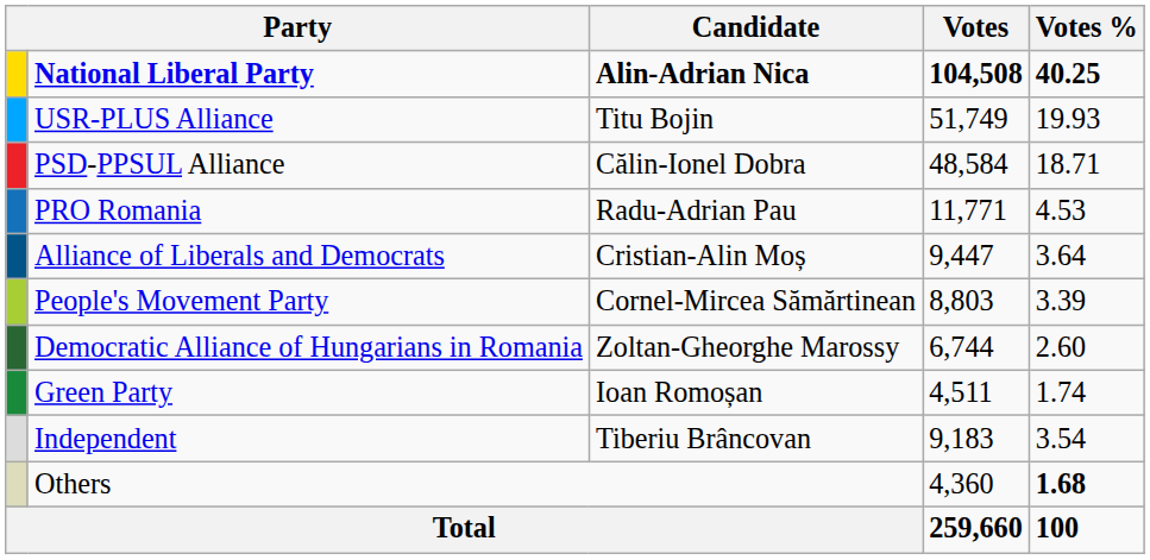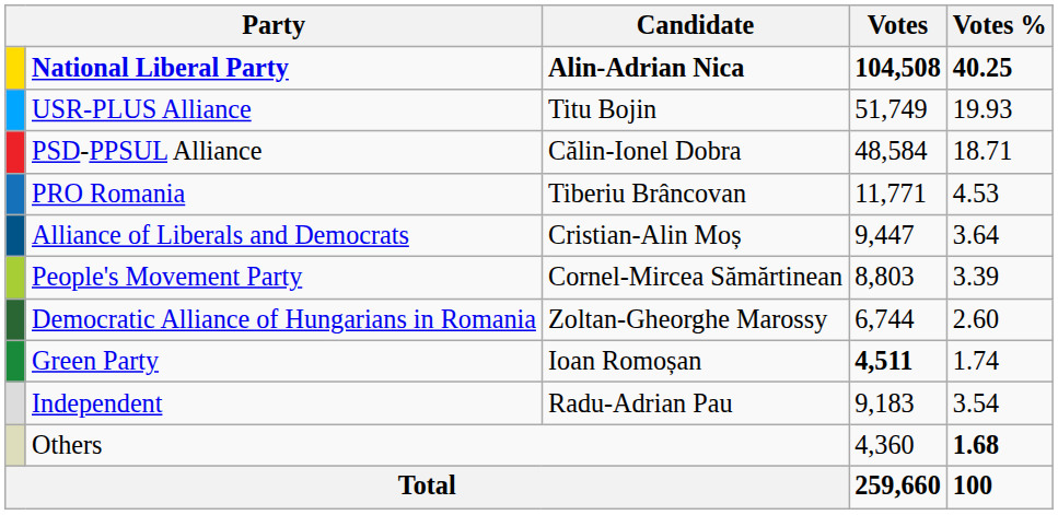 <table class="wikitable">
 <tr>
 <th colspan="2">Party</th>
 <th>Candidate</th>
 <th>Votes</th>
 <th>Votes %</th>
 </tr>
 <tr>
 <td style="background:#ffdd00;" width="5"></td>
 <td><a href='#'><strong>National Liberal Party</strong></a></td>
 <td><strong>Alin-Adrian Nica</strong></td>
 <td><strong>104,508</strong></td>
 <td><strong>40.25</strong></td>
 </tr>
 <tr>
 <td style="background:#00a6ff;" width="5"></td>
 <td><a href='#'>USR-PLUS Alliance</a></td>
 <td>Titu Bojin</td>
 <td>51,749</td>
 <td>19.93</td>
 </tr>
 <tr>
 <td style="background:#ed2128;" width="5"></td>
 <td><a href='#'>PSD</a>-<a href='#'>PPSUL</a> Alliance</td>
 <td>Călin-Ionel Dobra</td>
 <td>48,584</td>
 <td>18.71</td>
 </tr>
 <tr>
 <td style="background:#1572ba;" width="5"></td>
 <td><a href='#'>PRO Romania</a></td>
-<td>Radu-Adrian Pau</td>
+<td>Tiberiu Brâncovan</td>
 <td>11,771</td>
 <td>4.53</td>
 </tr>
 <tr>
 <td style="background:#005487;" width="5"></td>
 <td><a href='#'>Alliance of Liberals and Democrats</a></td>
 <td>Cristian-Alin Moș</td>
 <td>9,447</td>
 <td>3.64</td>
 </tr>
 <tr>
 <td style="background:#a7cf35;" width="5"></td>
 <td><a href='#'>People's Movement Party</a></td>
 <td>Cornel-Mircea Sămărtinean</td>
 <td>8,803</td>
 <td>3.39</td>
 </tr>
 <tr>
 <td style="background:#296633;" width="5"></td>
 <td><a href='#'>Democratic Alliance of Hungarians in Romania</a></td>
 <td>Zoltan-Gheorghe Marossy</td>
 <td>6,744</td>
 <td>2.60</td>
 </tr>
 <tr>
 <td style="background:#198a3a;" width="5"></td>
 <td><a href='#'>Green Party</a></td>
 <td>Ioan Romoșan</td>
-<td>4,511</td>
+<td><strong>4,511</strong></td>
 <td>1.74</td>
 </tr>
 <tr>
 <td style="background:#dcdcdc;" width="5"></td>
 <td><a href='#'>Independent</a></td>
-<td>Tiberiu Brâncovan</td>
+<td>Radu-Adrian Pau</td>
 <td>9,183</td>
 <td>3.54</td>
 </tr>
 <tr>
 <td style="background:#ddddbb;" width="5"></td>
 <td colspan="2">Others</td>
 <td>4,360</td>
 <td><strong>1.68</strong></td>
 </tr>
 <tr>
 <th colspan="3">Total</th>
 <td><strong>259,660</strong></td>
 <td><strong>100</strong></td>
 </tr>
 </table>
